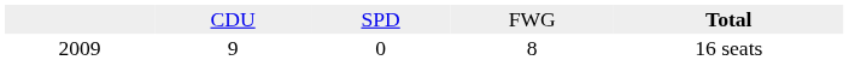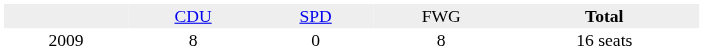 <table border="0" cellpadding="2" cellspacing="0" width="50%">
 <tr bgcolor="#eeeeee" align="center">
 <td></td>
 <td><a href='#'>CDU</a></td>
 <td><a href='#'>SPD</a></td>
 <td>FWG</td>
 <td><strong>Total</strong></td>
 </tr>
 <tr align="center">
 <td>2009</td>
-<td>9</td>
+<td>8</td>
 <td>0</td>
 <td>8</td>
 <td>16 seats</td>
 </tr>
 </table>
